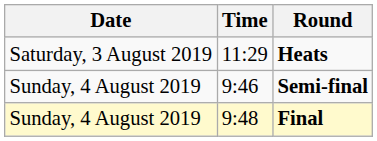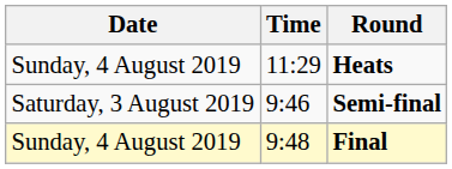 <table class="wikitable">
 <tr>
 <th>Date</th>
 <th>Time</th>
 <th>Round</th>
 </tr>
 <tr>
-<td>Saturday, 3 August 2019</td>
+<td>Sunday, 4 August 2019</td>
 <td>11:29</td>
 <td><strong>Heats</strong></td>
 </tr>
 <tr>
-<td>Sunday, 4 August 2019</td>
+<td>Saturday, 3 August 2019</td>
 <td>9:46</td>
 <td><strong>Semi-final</strong></td>
 </tr>
 <tr style=background:lemonchiffon>
 <td>Sunday, 4 August 2019</td>
 <td>9:48</td>
 <td><strong>Final</strong></td>
 </tr>
 </table>
